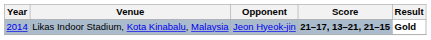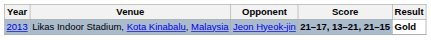 <table class="sortable wikitable" style="font-size: 90%;">
 <tr>
 <th>Year</th>
 <th>Venue</th>
 <th>Opponent</th>
 <th>Score</th>
 <th>Result</th>
 </tr>
 <tr style="background:#AABBCC">
-<td align="center"><a href='#'>2014</a></td>
+<td align="center"><a href='#'>2013</a></td>
 <td align="left">Likas Indoor Stadium, <a href='#'>Kota Kinabalu</a>, <a href='#'>Malaysia</a></td>
 <td align="left"> <a href='#'>Jeon Hyeok-jin</a></td>
 <td align="left"><strong>21–17, 13–21, 21–15</strong></td>
 <td style="text-align:left; background:white"> <strong>Gold</strong></td>
 </tr>
 <tr>
 </tr>
 </table>
